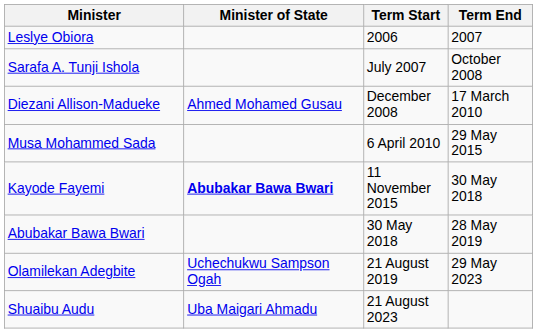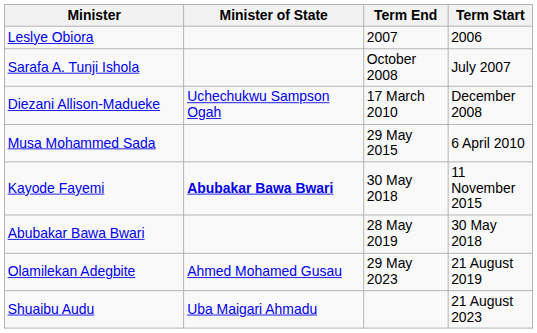 <table class="wikitable sortable" border="1" style="text-align:left">
 <tr>
 <th width="200">Minister</th>
 <th width="200">Minister of State</th>
+<th width="90">Term End</th>
 <th width="90">Term Start</th>
-<th width="90">Term End</th>
 </tr>
 <tr -valign="top">
 <td><a href='#'>Leslye Obiora</a></td>
 <td></td>
+<td>2007</td>
 <td>2006</td>
-<td>2007</td>
 </tr>
 <tr -valign="top">
 <td><a href='#'>Sarafa A. Tunji Ishola</a></td>
 <td></td>
+<td>October 2008</td>
 <td>July 2007</td>
-<td>October 2008</td>
 </tr>
 <tr -valign="top">
 <td><a href='#'>Diezani Allison-Madueke</a></td>
-<td><a href='#'>Ahmed Mohamed Gusau</a></td>
+<td><a href='#'>Uchechukwu Sampson Ogah</a></td>
+<td>17 March 2010</td>
 <td>December 2008</td>
-<td>17 March 2010</td>
 </tr>
 <tr>
 <td><a href='#'>Musa Mohammed Sada</a></td>
 <td></td>
+<td>29 May 2015</td>
 <td>6 April 2010</td>
-<td>29 May 2015</td>
 </tr>
 <tr>
 <td><a href='#'>Kayode Fayemi</a></td>
 <td><strong><a href='#'>Abubakar Bawa Bwari</a></strong></td>
+<td>30 May 2018</td>
 <td>11 November 2015</td>
-<td>30 May 2018</td>
 </tr>
 <tr>
 <td><a href='#'>Abubakar Bawa Bwari</a></td>
 <td></td>
+<td>28 May 2019</td>
 <td>30 May 2018</td>
-<td>28 May 2019</td>
 </tr>
 <tr>
 <td><a href='#'>Olamilekan Adegbite</a></td>
-<td><a href='#'>Uchechukwu Sampson Ogah</a></td>
+<td><a href='#'>Ahmed Mohamed Gusau</a></td>
+<td>29 May 2023</td>
 <td>21 August 2019</td>
-<td>29 May 2023</td>
 </tr>
 <tr>
 <td><a href='#'>Shuaibu Audu</a></td>
 <td><a href='#'>Uba Maigari Ahmadu</a></td>
+<td></td>
 <td>21 August 2023</td>
-<td></td>
 </tr>
 </table>
